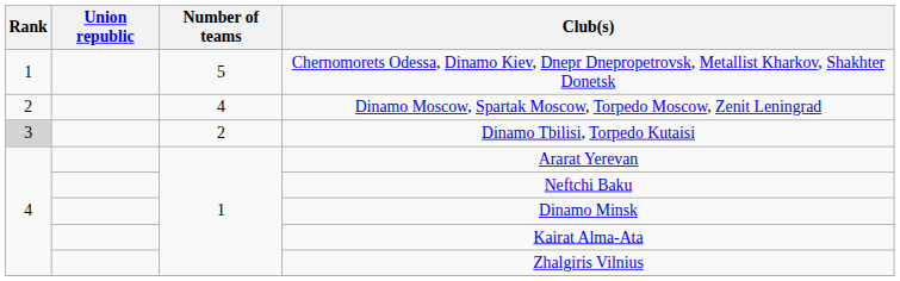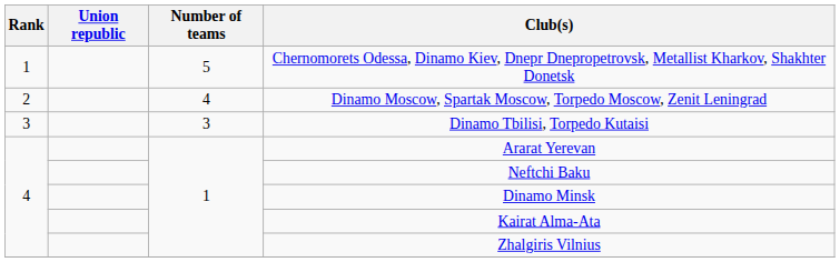 <table class="wikitable">
 <tr>
 <th>Rank</th>
 <th><a href='#'>Union republic</a></th>
 <th>Number of teams</th>
 <th>Club(s)</th>
 </tr>
 <tr>
 <td align="center" rowspan=1>1</td>
 <td></td>
 <td align="center" rowspan=1>5</td>
 <td align="center"><a href='#'>Chernomorets Odessa</a>, <a href='#'>Dinamo Kiev</a>, <a href='#'>Dnepr Dnepropetrovsk</a>, <a href='#'>Metallist Kharkov</a>, <a href='#'>Shakhter Donetsk</a></td>
 </tr>
 <tr>
 <td align="center" rowspan=1>2</td>
 <td></td>
 <td align="center" rowspan=1>4</td>
 <td align="center"><a href='#'>Dinamo Moscow</a>, <a href='#'>Spartak Moscow</a>, <a href='#'>Torpedo Moscow</a>, <a href='#'>Zenit Leningrad</a></td>
 </tr>
 <tr>
-<td align="center" rowspan=1 style="background: lightgrey;">3</td>
+<td align="center" rowspan=1>3</td>
 <td></td>
-<td align="center" rowspan=1>2</td>
+<td align="center" rowspan=1>3</td>
 <td align="center"><a href='#'>Dinamo Tbilisi</a>, <a href='#'>Torpedo Kutaisi</a></td>
 </tr>
 <tr>
 <td align="center" rowspan=5>4</td>
 <td></td>
 <td align="center" rowspan=5>1</td>
 <td align="center"><a href='#'>Ararat Yerevan</a></td>
 </tr>
 <tr>
 <td></td>
 <td align="center"><a href='#'>Neftchi Baku</a></td>
 </tr>
 <tr>
 <td></td>
 <td align="center"><a href='#'>Dinamo Minsk</a></td>
 </tr>
 <tr>
 <td></td>
 <td align="center"><a href='#'>Kairat Alma-Ata</a></td>
 </tr>
 <tr>
 <td></td>
 <td align="center"><a href='#'>Zhalgiris Vilnius</a></td>
 </tr>
 <tr>
 </tr>
 </table>
